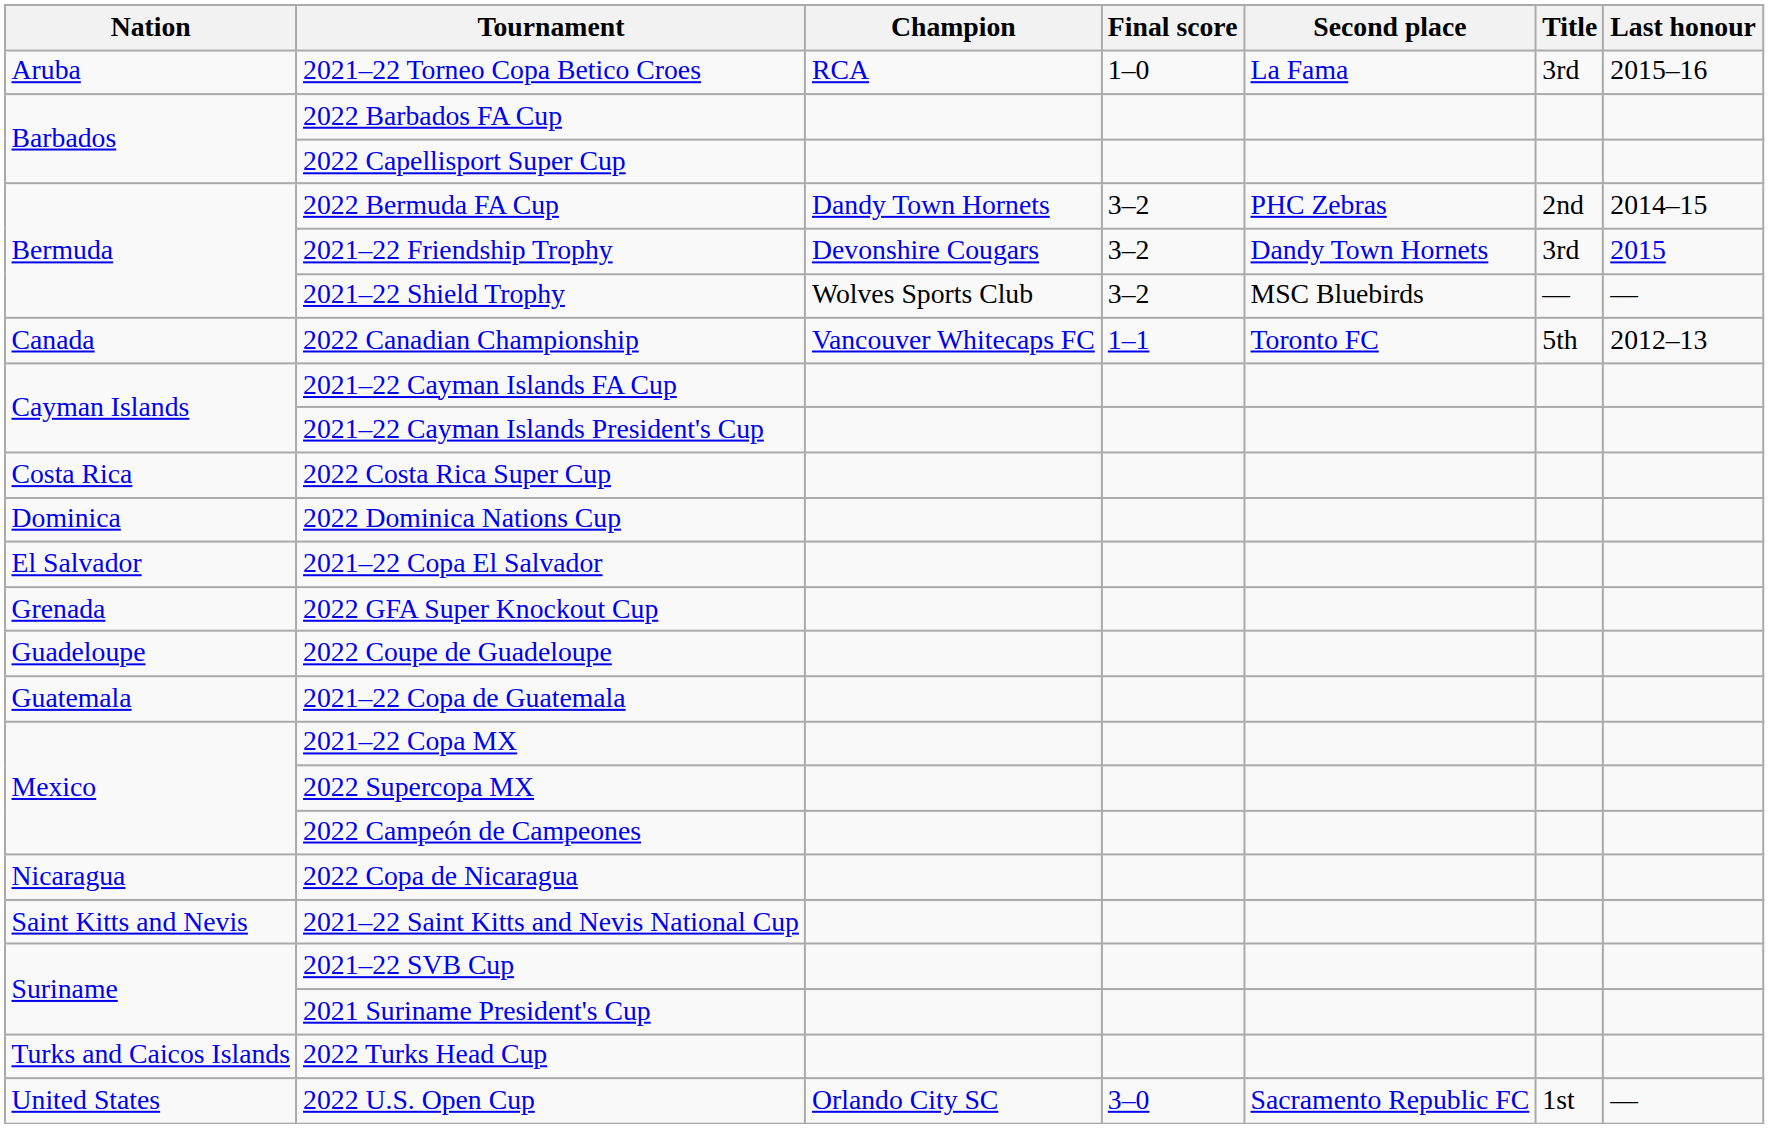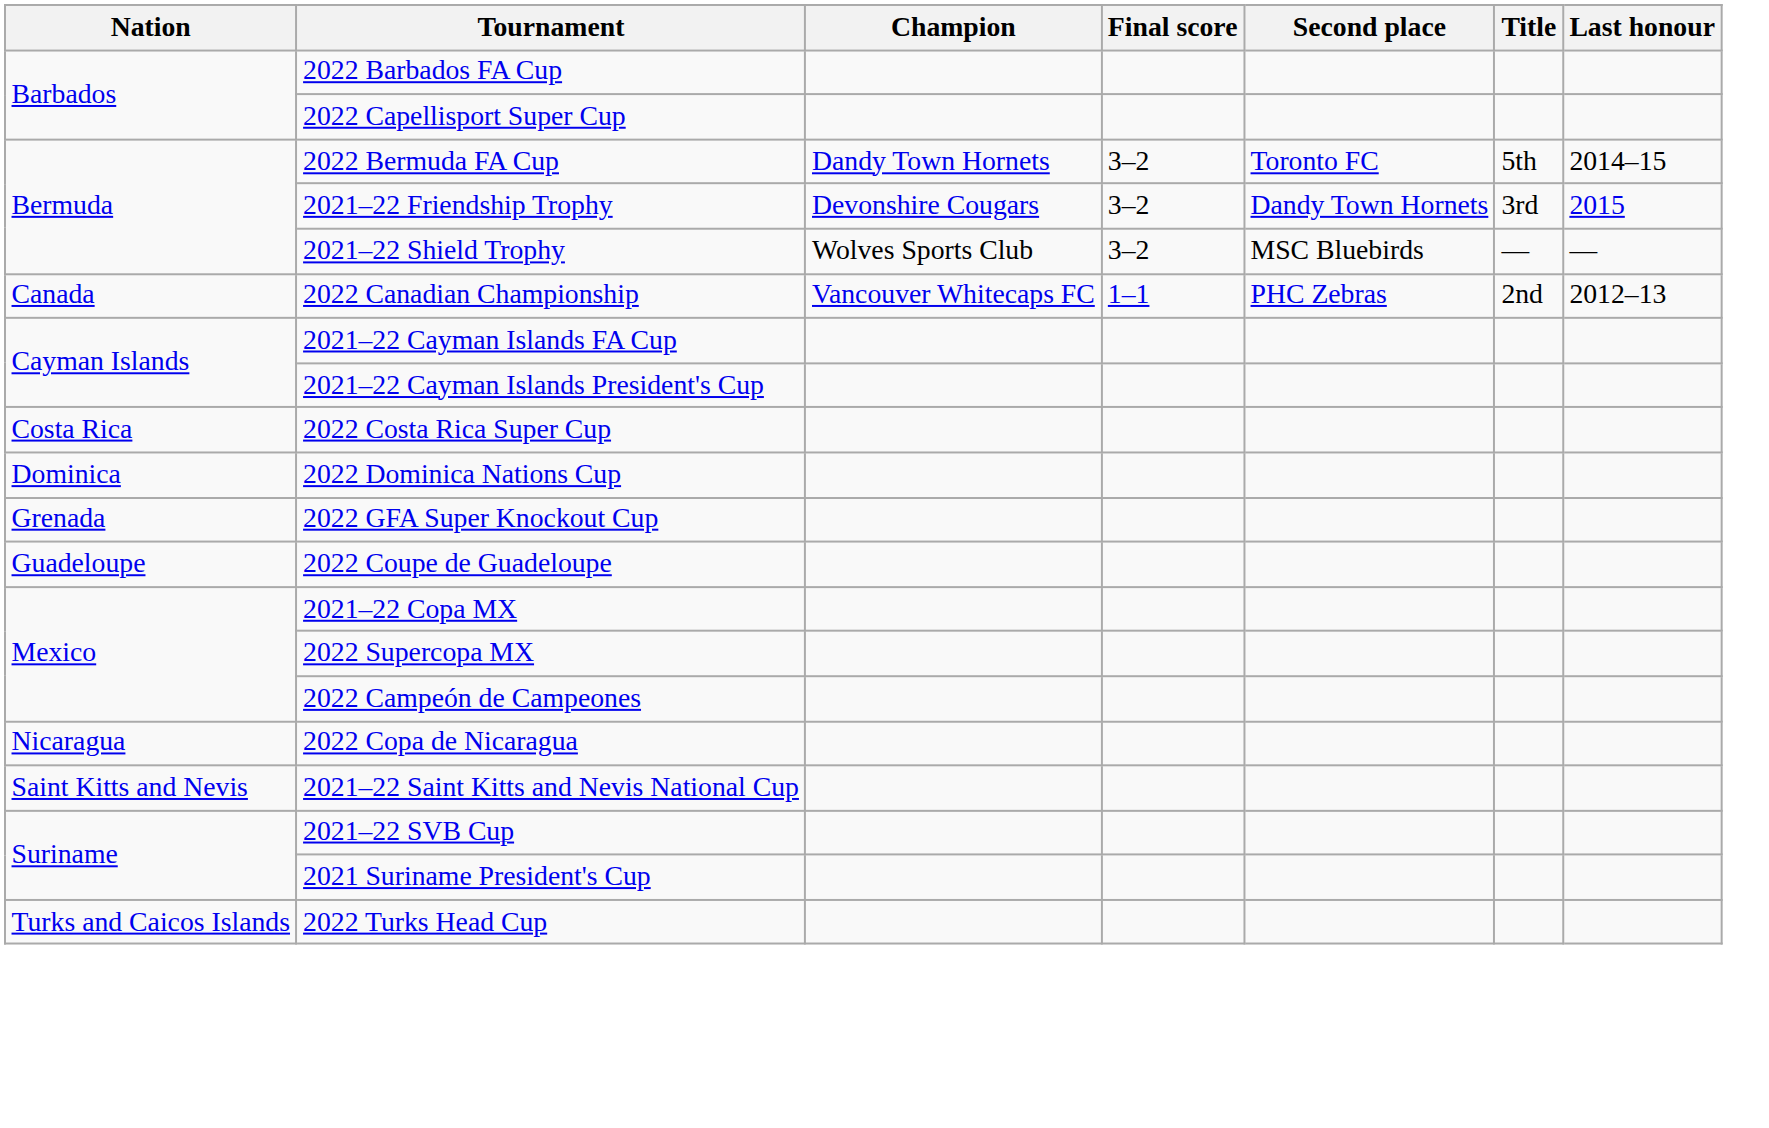 <table class=wikitable style="font-size:14px">
 <tr>
 <th>Nation</th>
 <th>Tournament</th>
 <th>Champion</th>
 <th>Final score</th>
 <th>Second place</th>
 <th data-sort-type="number">Title</th>
 <th>Last honour</th>
-</tr>
-<tr>
-<td> <a href='#'>Aruba</a></td>
-<td><a href='#'>2021–22 Torneo Copa Betico Croes</a></td>
-<td><a href='#'>RCA</a></td>
-<td>1–0</td>
-<td><a href='#'>La Fama</a></td>
-<td>3rd</td>
-<td>2015–16</td>
 </tr>
 <tr>
 <td rowspan=2> <a href='#'>Barbados</a></td>
 <td><a href='#'>2022 Barbados FA Cup</a></td>
 <td></td>
 <td></td>
 <td></td>
 <td></td>
 <td></td>
 </tr>
 <tr>
 <td><a href='#'>2022 Capellisport Super Cup</a></td>
 <td></td>
 <td></td>
 <td></td>
 <td></td>
 <td></td>
 </tr>
 <tr>
 <td rowspan=3> <a href='#'>Bermuda</a></td>
 <td><a href='#'>2022 Bermuda FA Cup</a></td>
 <td><a href='#'>Dandy Town Hornets</a></td>
 <td>3–2</td>
-<td><a href='#'>PHC Zebras</a></td>
-<td>2nd</td>
+<td><a href='#'>Toronto FC</a></td>
+<td>5th</td>
 <td>2014–15</td>
 </tr>
 <tr>
 <td><a href='#'>2021–22 Friendship Trophy</a></td>
 <td><a href='#'>Devonshire Cougars</a></td>
 <td>3–2</td>
 <td><a href='#'>Dandy Town Hornets</a></td>
 <td>3rd</td>
 <td><a href='#'>2015</a></td>
 </tr>
 <tr>
 <td><a href='#'>2021–22 Shield Trophy</a></td>
 <td>Wolves Sports Club</td>
 <td>3–2</td>
 <td>MSC Bluebirds</td>
 <td>—</td>
 <td>—</td>
 </tr>
 <tr>
 <td> <a href='#'>Canada</a></td>
 <td><a href='#'>2022 Canadian Championship</a></td>
 <td><a href='#'>Vancouver Whitecaps FC</a></td>
 <td><a href='#'>1–1</a>  </td>
-<td><a href='#'>Toronto FC</a></td>
-<td>5th</td>
+<td><a href='#'>PHC Zebras</a></td>
+<td>2nd</td>
 <td>2012–13</td>
 </tr>
 <tr>
 <td rowspan=2> <a href='#'>Cayman Islands</a></td>
 <td><a href='#'>2021–22 Cayman Islands FA Cup</a></td>
 <td></td>
 <td></td>
 <td></td>
 <td></td>
 <td></td>
 </tr>
 <tr>
 <td><a href='#'>2021–22 Cayman Islands President's Cup</a></td>
 <td></td>
 <td></td>
 <td></td>
 <td></td>
 <td></td>
 </tr>
 <tr>
 <td> <a href='#'>Costa Rica</a></td>
 <td><a href='#'>2022 Costa Rica Super Cup</a></td>
 <td></td>
 <td></td>
 <td></td>
 <td></td>
 <td></td>
 </tr>
 <tr>
 <td> <a href='#'>Dominica</a></td>
 <td><a href='#'>2022 Dominica Nations Cup</a></td>
 <td></td>
 <td></td>
 <td></td>
 <td></td>
 <td></td>
 </tr>
 <tr>
-<td> <a href='#'>El Salvador</a></td>
-<td><a href='#'>2021–22 Copa El Salvador</a></td>
-<td></td>
-<td></td>
-<td></td>
-<td></td>
-<td></td>
-</tr>
-<tr>
 <td> <a href='#'>Grenada</a></td>
 <td><a href='#'>2022 GFA Super Knockout Cup</a></td>
 <td></td>
 <td></td>
 <td></td>
 <td></td>
 <td></td>
 </tr>
 <tr>
 <td> <a href='#'>Guadeloupe</a></td>
 <td><a href='#'>2022 Coupe de Guadeloupe</a></td>
-<td></td>
-<td></td>
-<td></td>
-<td></td>
-<td></td>
-</tr>
-<tr>
-<td> <a href='#'>Guatemala</a></td>
-<td><a href='#'>2021–22 Copa de Guatemala</a></td>
 <td></td>
 <td></td>
 <td></td>
 <td></td>
 <td></td>
 </tr>
 <tr>
 <td rowspan=3> <a href='#'>Mexico</a></td>
 <td><a href='#'>2021–22 Copa MX</a></td>
 <td></td>
 <td></td>
 <td></td>
 <td></td>
 <td></td>
 </tr>
 <tr>
 <td><a href='#'>2022 Supercopa MX</a></td>
 <td></td>
 <td></td>
 <td></td>
 <td></td>
 <td></td>
 </tr>
 <tr>
 <td><a href='#'>2022 Campeón de Campeones</a></td>
 <td></td>
 <td></td>
 <td></td>
 <td></td>
 <td></td>
 </tr>
 <tr>
 <td> <a href='#'>Nicaragua</a></td>
 <td><a href='#'>2022 Copa de Nicaragua</a></td>
 <td></td>
 <td></td>
 <td></td>
 <td></td>
 <td></td>
 </tr>
 <tr>
 <td> <a href='#'>Saint Kitts and Nevis</a></td>
 <td><a href='#'>2021–22 Saint Kitts and Nevis National Cup</a></td>
 <td></td>
 <td></td>
 <td></td>
 <td></td>
 <td></td>
 </tr>
 <tr>
 <td rowspan=2> <a href='#'>Suriname</a></td>
 <td><a href='#'>2021–22 SVB Cup</a></td>
 <td></td>
 <td></td>
 <td></td>
 <td></td>
 <td></td>
 </tr>
 <tr>
 <td><a href='#'>2021 Suriname President's Cup</a></td>
 <td></td>
 <td></td>
 <td></td>
 <td></td>
 <td></td>
 </tr>
 <tr>
 <td> <a href='#'>Turks and Caicos Islands</a></td>
 <td><a href='#'>2022 Turks Head Cup</a></td>
 <td></td>
 <td></td>
 <td></td>
 <td></td>
 <td></td>
 </tr>
-<tr>
-<td> <a href='#'>United States</a></td>
-<td><a href='#'>2022 U.S. Open Cup</a></td>
-<td><a href='#'>Orlando City SC</a></td>
-<td><a href='#'>3–0</a></td>
-<td><a href='#'>Sacramento Republic FC</a></td>
-<td>1st</td>
-<td>—</td>
-</tr>
 </table>
